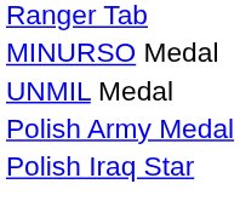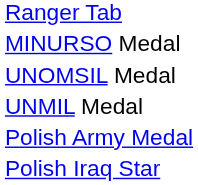 <table>
 <tr>
 <td></td>
 <td><a href='#'>Ranger Tab</a></td>
 </tr>
 <tr>
 <td></td>
 <td><a href='#'>MINURSO</a> Medal</td>
+</tr>
+<tr>
+<td></td>
+<td><a href='#'>UNOMSIL</a> Medal</td>
 </tr>
 <tr>
 <td></td>
 <td><a href='#'>UNMIL</a> Medal</td>
 </tr>
 <tr>
 <td></td>
 <td><a href='#'>Polish Army Medal</a></td>
 </tr>
 <tr>
 <td></td>
 <td><a href='#'>Polish Iraq Star</a></td>
 </tr>
 </table>
